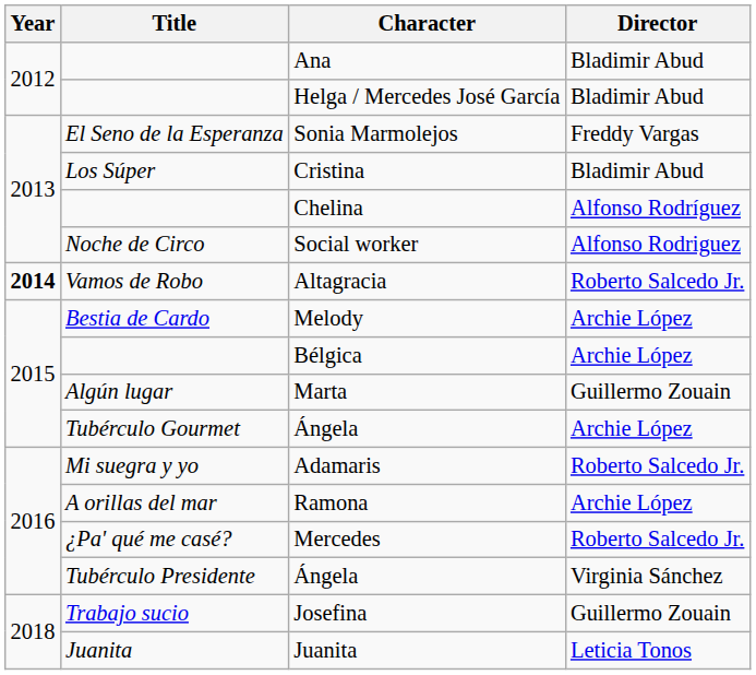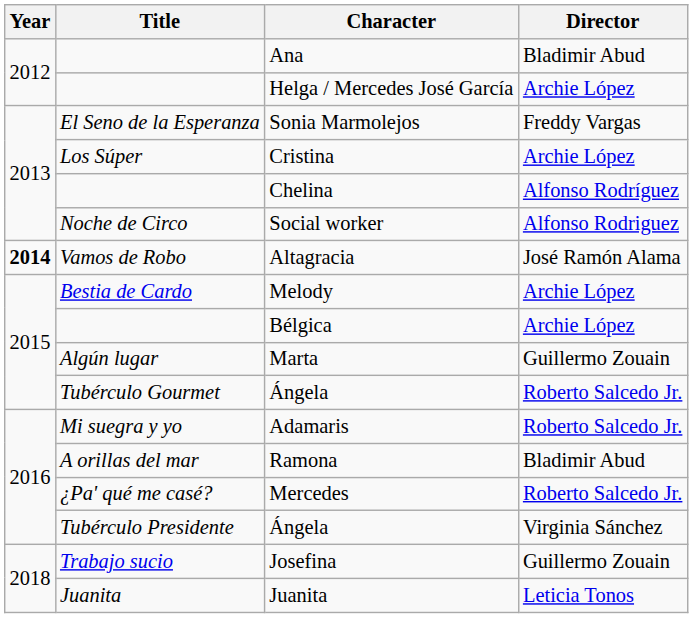 <table class="wikitable" style="font-size:90%;">
 <tr>
 <th>Year</th>
 <th>Title</th>
 <th>Character</th>
 <th>Director</th>
 </tr>
 <tr>
 <td rowspan="2">2012</td>
 <td><em></em></td>
 <td>Ana</td>
 <td>Bladimir Abud</td>
 </tr>
 <tr>
 <td><em></em></td>
 <td>Helga / Mercedes José García</td>
-<td>Bladimir Abud</td>
+<td><a href='#'>Archie López</a></td>
 </tr>
 <tr>
 <td rowspan="4">2013</td>
 <td><em>El Seno de la Esperanza</em></td>
 <td>Sonia Marmolejos</td>
 <td>Freddy Vargas</td>
 </tr>
 <tr>
 <td><em>Los Súper</em></td>
 <td>Cristina</td>
-<td>Bladimir Abud</td>
+<td><a href='#'>Archie López</a></td>
 </tr>
 <tr>
 <td><em></em></td>
 <td>Chelina</td>
 <td><a href='#'>Alfonso Rodríguez</a></td>
 </tr>
 <tr>
 <td><em>Noche de Circo</em></td>
 <td>Social worker</td>
 <td><a href='#'>Alfonso Rodriguez</a></td>
 </tr>
 <tr>
 <td><strong>2014</strong></td>
 <td><em>Vamos de Robo</em></td>
 <td>Altagracia</td>
-<td><a href='#'>Roberto Salcedo Jr.</a></td>
+<td>José Ramón Alama</td>
 </tr>
 <tr>
 <td rowspan="4">2015</td>
 <td><em><a href='#'>Bestia de Cardo</a></em></td>
 <td>Melody</td>
 <td><a href='#'>Archie López</a></td>
 </tr>
 <tr>
 <td><em></em></td>
 <td>Bélgica</td>
 <td><a href='#'>Archie López</a></td>
 </tr>
 <tr>
 <td><em>Algún lugar</em></td>
 <td>Marta</td>
 <td>Guillermo Zouain</td>
 </tr>
 <tr>
 <td><em>Tubérculo Gourmet</em></td>
 <td>Ángela</td>
-<td><a href='#'>Archie López</a></td>
+<td><a href='#'>Roberto Salcedo Jr.</a></td>
 </tr>
 <tr>
 <td rowspan="4">2016</td>
 <td><em>Mi suegra y yo</em></td>
 <td>Adamaris</td>
 <td><a href='#'>Roberto Salcedo Jr.</a></td>
 </tr>
 <tr>
 <td><em>A orillas del mar</em></td>
 <td>Ramona</td>
-<td><a href='#'>Archie López</a></td>
+<td>Bladimir Abud</td>
 </tr>
 <tr>
 <td><em>¿Pa' qué me casé?</em></td>
 <td>Mercedes</td>
 <td><a href='#'>Roberto Salcedo Jr.</a></td>
 </tr>
 <tr>
 <td><em>Tubérculo Presidente</em></td>
 <td>Ángela</td>
 <td>Virginia Sánchez</td>
 </tr>
 <tr>
 <td rowspan="2">2018</td>
 <td><em><a href='#'>Trabajo sucio</a></em></td>
 <td>Josefina</td>
 <td>Guillermo Zouain</td>
 </tr>
 <tr>
 <td><em>Juanita</em></td>
 <td>Juanita</td>
 <td><a href='#'>Leticia Tonos</a></td>
 </tr>
 </table>
